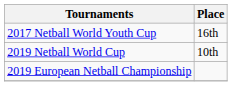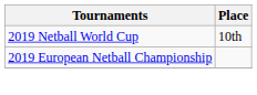 <table class="wikitable collapsible">
 <tr>
 <th>Tournaments</th>
 <th>Place</th>
-</tr>
-<tr>
-<td><a href='#'>2017 Netball World Youth Cup</a></td>
-<td>16th</td>
 </tr>
 <tr>
 <td><a href='#'>2019 Netball World Cup</a></td>
 <td>10th</td>
 </tr>
 <tr>
 <td><a href='#'>2019 European Netball Championship</a></td>
 <td></td>
 </tr>
 <tr>
 </tr>
 </table>
